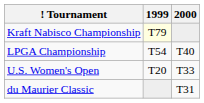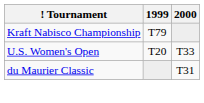 <table class="wikitable" style="font-size:95%;text-align:center;">
 <tr>
 <th>! Tournament</th>
 <th>1999</th>
 <th>2000</th>
 </tr>
 <tr>
 <td align=left><a href='#'>Kraft Nabisco Championship</a></td>
-<td style="background: lightyellow;">T79</td>
+<td>T79</td>
 <td style="background:#eeeeee;"></td>
-</tr>
-<tr>
-<td align=left><a href='#'>LPGA Championship</a></td>
-<td>T54</td>
-<td>T40</td>
 </tr>
 <tr>
 <td align=left><a href='#'>U.S. Women's Open</a></td>
 <td>T20</td>
 <td>T33</td>
 </tr>
 <tr>
 <td align=left><a href='#'>du Maurier Classic</a></td>
 <td style="background:#eeeeee;"></td>
 <td>T31</td>
 </tr>
 </table>
